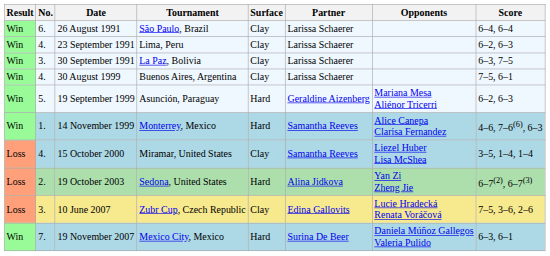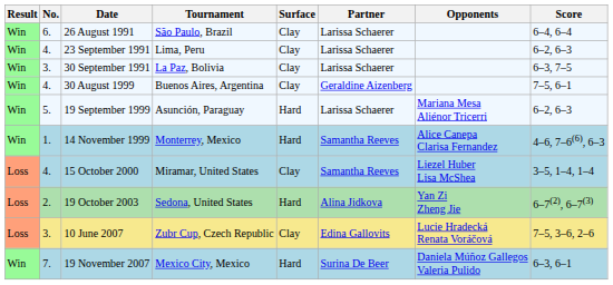 <table class="sortable wikitable" style="font-size:97%;">
 <tr>
 <th>Result</th>
 <th>No.</th>
 <th>Date</th>
 <th>Tournament</th>
 <th>Surface</th>
 <th>Partner</th>
 <th>Opponents</th>
 <th class="unsortable">Score</th>
 </tr>
 <tr style="background:#f0f8ff;">
 <td style="background:#98fb98;">Win</td>
 <td>6.</td>
 <td>26 August 1991</td>
 <td><a href='#'>São Paulo</a>, Brazil</td>
 <td>Clay</td>
 <td> Larissa Schaerer</td>
 <td></td>
 <td>6–4, 6–4</td>
 </tr>
 <tr style="background:#f0f8ff;">
 <td style="background:#98fb98;">Win</td>
 <td>4.</td>
 <td>23 September 1991</td>
 <td>Lima, Peru</td>
 <td>Clay</td>
 <td> Larissa Schaerer</td>
 <td></td>
 <td>6–2, 6–3</td>
 </tr>
 <tr style="background:#f0f8ff;">
 <td style="background:#98fb98;">Win</td>
 <td>3.</td>
 <td>30 September 1991</td>
 <td><a href='#'>La Paz</a>, Bolivia</td>
 <td>Clay</td>
 <td> Larissa Schaerer</td>
 <td></td>
 <td>6–3, 7–5</td>
 </tr>
 <tr style="background:#f0f8ff;">
 <td style="background:#98fb98;">Win</td>
 <td>4.</td>
 <td>30 August 1999</td>
 <td>Buenos Aires, Argentina</td>
 <td>Clay</td>
-<td> Larissa Schaerer</td>
+<td> <a href='#'>Geraldine Aizenberg</a></td>
 <td></td>
 <td>7–5, 6–1</td>
 </tr>
 <tr style="background:#f0f8ff;">
 <td style="background:#98fb98;">Win</td>
 <td>5.</td>
 <td>19 September 1999</td>
 <td>Asunción, Paraguay</td>
 <td>Hard</td>
-<td> <a href='#'>Geraldine Aizenberg</a></td>
+<td> Larissa Schaerer</td>
 <td> <a href='#'>Mariana Mesa</a> <br>  <a href='#'>Aliénor Tricerri</a></td>
 <td>6–2, 6–3</td>
 </tr>
 <tr style="background:lightblue;">
 <td style="background:#98fb98;">Win</td>
 <td>1.</td>
 <td>14 November 1999</td>
 <td><a href='#'>Monterrey</a>, Mexico</td>
 <td>Hard</td>
 <td> <a href='#'>Samantha Reeves</a></td>
 <td> <a href='#'>Alice Canepa</a> <br>  <a href='#'>Clarisa Fernandez</a></td>
 <td>4–6, 7–6<sup>(6)</sup>, 6–3</td>
 </tr>
 <tr style="background:lightblue;">
 <td style="background:#ffa07a;">Loss</td>
 <td>4.</td>
 <td>15 October 2000</td>
 <td>Miramar, United States</td>
 <td>Clay</td>
 <td> <a href='#'>Samantha Reeves</a></td>
 <td> <a href='#'>Liezel Huber</a> <br>  <a href='#'>Lisa McShea</a></td>
 <td>3–5, 1–4, 1–4</td>
 </tr>
 <tr style="background:#addfad;">
 <td style="background:#ffa07a;">Loss</td>
 <td>2.</td>
 <td>19 October 2003</td>
 <td><a href='#'>Sedona</a>, United States</td>
 <td>Hard</td>
 <td> <a href='#'>Alina Jidkova</a></td>
 <td> <a href='#'>Yan Zi</a> <br>  <a href='#'>Zheng Jie</a></td>
 <td>6–7<sup>(2)</sup>, 6–7<sup>(3)</sup></td>
 </tr>
 <tr style="background:#f7e98e;">
 <td style="background:#ffa07a;">Loss</td>
 <td>3.</td>
 <td>10 June 2007</td>
 <td><a href='#'>Zubr Cup</a>, Czech Republic</td>
 <td>Clay</td>
 <td> <a href='#'>Edina Gallovits</a></td>
 <td> <a href='#'>Lucie Hradecká</a> <br>  <a href='#'>Renata Voráčová</a></td>
 <td>7–5, 3–6, 2–6</td>
 </tr>
 <tr style="background:lightblue;">
 <td style="background:#98fb98;">Win</td>
 <td>7.</td>
 <td>19 November 2007</td>
 <td><a href='#'>Mexico City</a>, Mexico</td>
 <td>Hard</td>
 <td> <a href='#'>Surina De Beer</a></td>
 <td> <a href='#'>Daniela Múñoz Gallegos</a> <br>  <a href='#'>Valeria Pulido</a></td>
 <td>6–3, 6–1</td>
 </tr>
 </table>
